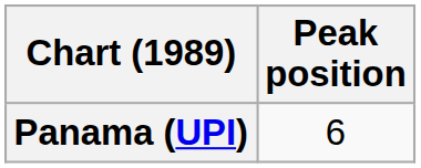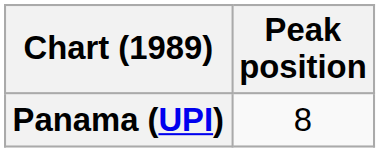 <table class="wikitable sortable plainrowheaders">
 <tr>
 <th align="left">Chart (1989)</th>
 <th align="left">Peak<br>position</th>
 </tr>
 <tr>
 <th scope="row">Panama (<a href='#'>UPI</a>)</th>
-<td align="center">6</td>
+<td align="center">8</td>
 </tr>
 </table>
